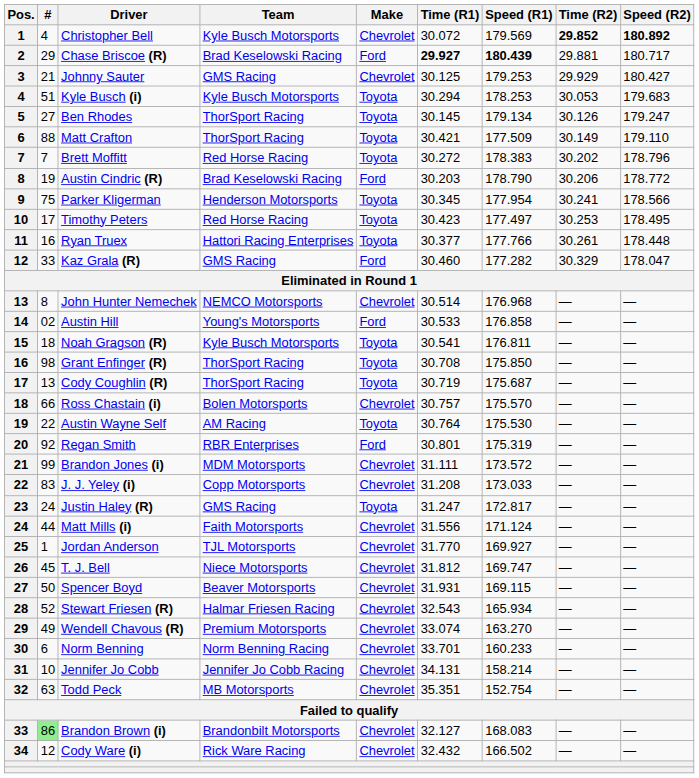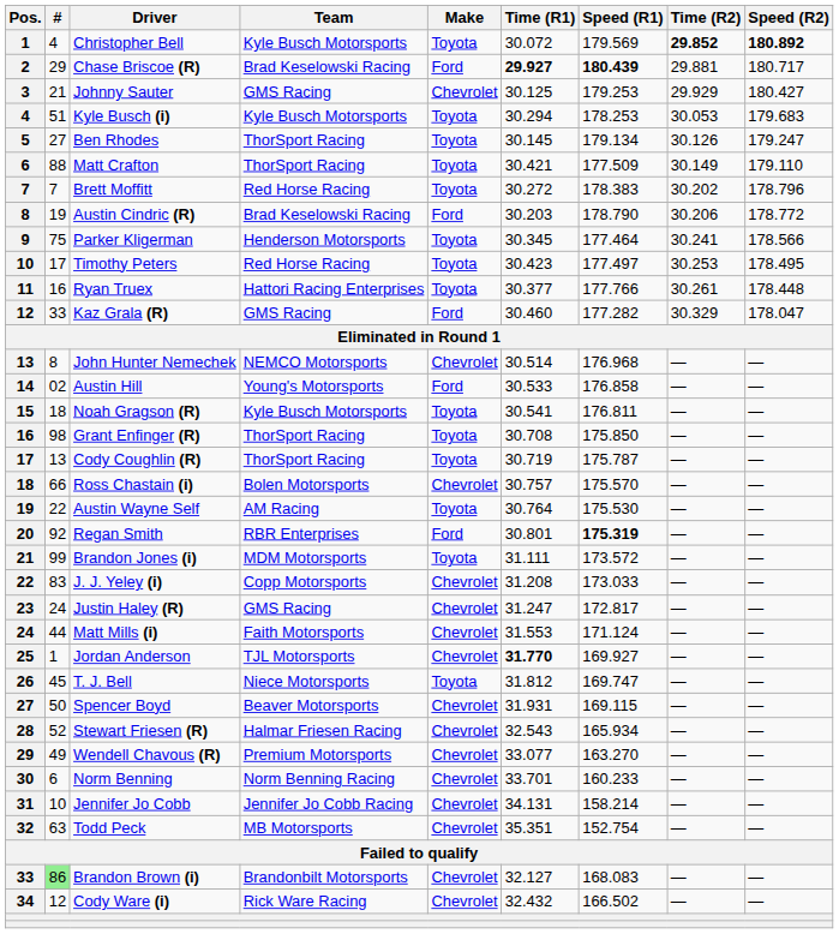 <table class="wikitable" style="font-size:95%">
 <tr>
 <th>Pos.</th>
 <th>#</th>
 <th>Driver</th>
 <th>Team</th>
 <th>Make</th>
 <th>Time (R1)</th>
 <th>Speed (R1)</th>
 <th>Time (R2)</th>
 <th>Speed (R2)</th>
 </tr>
 <tr>
 <th>1</th>
 <td>4</td>
 <td><a href='#'>Christopher Bell</a></td>
 <td><a href='#'>Kyle Busch Motorsports</a></td>
-<td><a href='#'>Chevrolet</a></td>
+<td><a href='#'>Toyota</a></td>
 <td>30.072</td>
 <td>179.569</td>
 <td><strong>29.852</strong></td>
 <td><strong>180.892</strong></td>
 </tr>
 <tr>
 <th>2</th>
 <td>29</td>
 <td><a href='#'>Chase Briscoe</a> <strong>(R)</strong></td>
 <td><a href='#'>Brad Keselowski Racing</a></td>
 <td><a href='#'>Ford</a></td>
 <td><strong>29.927</strong></td>
 <td><strong>180.439</strong></td>
 <td>29.881</td>
 <td>180.717</td>
 </tr>
 <tr>
 <th>3</th>
 <td>21</td>
 <td><a href='#'>Johnny Sauter</a></td>
 <td><a href='#'>GMS Racing</a></td>
 <td><a href='#'>Chevrolet</a></td>
 <td>30.125</td>
 <td>179.253</td>
 <td>29.929</td>
 <td>180.427</td>
 </tr>
 <tr>
 <th>4</th>
 <td>51</td>
 <td><a href='#'>Kyle Busch</a> <strong>(i)</strong></td>
 <td><a href='#'>Kyle Busch Motorsports</a></td>
 <td><a href='#'>Toyota</a></td>
 <td>30.294</td>
 <td>178.253</td>
 <td>30.053</td>
 <td>179.683</td>
 </tr>
 <tr>
 <th>5</th>
 <td>27</td>
 <td><a href='#'>Ben Rhodes</a></td>
 <td><a href='#'>ThorSport Racing</a></td>
 <td><a href='#'>Toyota</a></td>
 <td>30.145</td>
 <td>179.134</td>
 <td>30.126</td>
 <td>179.247</td>
 </tr>
 <tr>
 <th>6</th>
 <td>88</td>
 <td><a href='#'>Matt Crafton</a></td>
 <td><a href='#'>ThorSport Racing</a></td>
 <td><a href='#'>Toyota</a></td>
 <td>30.421</td>
 <td>177.509</td>
 <td>30.149</td>
 <td>179.110</td>
 </tr>
 <tr>
 <th>7</th>
 <td>7</td>
 <td><a href='#'>Brett Moffitt</a></td>
 <td><a href='#'>Red Horse Racing</a></td>
 <td><a href='#'>Toyota</a></td>
 <td>30.272</td>
 <td>178.383</td>
 <td>30.202</td>
 <td>178.796</td>
 </tr>
 <tr>
 <th>8</th>
 <td>19</td>
 <td><a href='#'>Austin Cindric</a> <strong>(R)</strong></td>
 <td><a href='#'>Brad Keselowski Racing</a></td>
 <td><a href='#'>Ford</a></td>
 <td>30.203</td>
 <td>178.790</td>
 <td>30.206</td>
 <td>178.772</td>
 </tr>
 <tr>
 <th>9</th>
 <td>75</td>
 <td><a href='#'>Parker Kligerman</a></td>
 <td><a href='#'>Henderson Motorsports</a></td>
 <td><a href='#'>Toyota</a></td>
 <td>30.345</td>
-<td>177.954</td>
+<td>177.464</td>
 <td>30.241</td>
 <td>178.566</td>
 </tr>
 <tr>
 <th>10</th>
 <td>17</td>
 <td><a href='#'>Timothy Peters</a></td>
 <td><a href='#'>Red Horse Racing</a></td>
 <td><a href='#'>Toyota</a></td>
 <td>30.423</td>
 <td>177.497</td>
 <td>30.253</td>
 <td>178.495</td>
 </tr>
 <tr>
 <th>11</th>
 <td>16</td>
 <td><a href='#'>Ryan Truex</a></td>
 <td><a href='#'>Hattori Racing Enterprises</a></td>
 <td><a href='#'>Toyota</a></td>
 <td>30.377</td>
 <td>177.766</td>
 <td>30.261</td>
 <td>178.448</td>
 </tr>
 <tr>
 <th>12</th>
 <td>33</td>
 <td><a href='#'>Kaz Grala</a> <strong>(R)</strong></td>
 <td><a href='#'>GMS Racing</a></td>
 <td><a href='#'>Ford</a></td>
 <td>30.460</td>
 <td>177.282</td>
 <td>30.329</td>
 <td>178.047</td>
 </tr>
 <tr>
 <th colspan="9">Eliminated in Round 1</th>
 </tr>
 <tr>
 <th>13</th>
 <td>8</td>
 <td><a href='#'>John Hunter Nemechek</a></td>
 <td><a href='#'>NEMCO Motorsports</a></td>
 <td><a href='#'>Chevrolet</a></td>
 <td>30.514</td>
 <td>176.968</td>
 <td>—</td>
 <td>—</td>
 </tr>
 <tr>
 <th>14</th>
 <td>02</td>
 <td><a href='#'>Austin Hill</a></td>
 <td><a href='#'>Young's Motorsports</a></td>
 <td><a href='#'>Ford</a></td>
 <td>30.533</td>
 <td>176.858</td>
 <td>—</td>
 <td>—</td>
 </tr>
 <tr>
 <th>15</th>
 <td>18</td>
 <td><a href='#'>Noah Gragson</a> <strong>(R)</strong></td>
 <td><a href='#'>Kyle Busch Motorsports</a></td>
 <td><a href='#'>Toyota</a></td>
 <td>30.541</td>
 <td>176.811</td>
 <td>—</td>
 <td>—</td>
 </tr>
 <tr>
 <th>16</th>
 <td>98</td>
 <td><a href='#'>Grant Enfinger</a> <strong>(R)</strong></td>
 <td><a href='#'>ThorSport Racing</a></td>
 <td><a href='#'>Toyota</a></td>
 <td>30.708</td>
 <td>175.850</td>
 <td>—</td>
 <td>—</td>
 </tr>
 <tr>
 <th>17</th>
 <td>13</td>
 <td><a href='#'>Cody Coughlin</a> <strong>(R)</strong></td>
 <td><a href='#'>ThorSport Racing</a></td>
 <td><a href='#'>Toyota</a></td>
 <td>30.719</td>
-<td>175.687</td>
+<td>175.787</td>
 <td>—</td>
 <td>—</td>
 </tr>
 <tr>
 <th>18</th>
 <td>66</td>
 <td><a href='#'>Ross Chastain</a> <strong>(i)</strong></td>
 <td><a href='#'>Bolen Motorsports</a></td>
 <td><a href='#'>Chevrolet</a></td>
 <td>30.757</td>
 <td>175.570</td>
 <td>—</td>
 <td>—</td>
 </tr>
 <tr>
 <th>19</th>
 <td>22</td>
 <td><a href='#'>Austin Wayne Self</a></td>
 <td><a href='#'>AM Racing</a></td>
 <td><a href='#'>Toyota</a></td>
 <td>30.764</td>
 <td>175.530</td>
 <td>—</td>
 <td>—</td>
 </tr>
 <tr>
 <th>20</th>
 <td>92</td>
 <td><a href='#'>Regan Smith</a></td>
 <td><a href='#'>RBR Enterprises</a></td>
 <td><a href='#'>Ford</a></td>
 <td>30.801</td>
-<td>175.319</td>
+<td><strong>175.319</strong></td>
 <td>—</td>
 <td>—</td>
 </tr>
 <tr>
 <th>21</th>
 <td>99</td>
 <td><a href='#'>Brandon Jones</a> <strong>(i)</strong></td>
 <td><a href='#'>MDM Motorsports</a></td>
-<td><a href='#'>Chevrolet</a></td>
+<td><a href='#'>Toyota</a></td>
 <td>31.111</td>
 <td>173.572</td>
 <td>—</td>
 <td>—</td>
 </tr>
 <tr>
 <th>22</th>
 <td>83</td>
 <td><a href='#'>J. J. Yeley</a> <strong>(i)</strong></td>
 <td><a href='#'>Copp Motorsports</a></td>
 <td><a href='#'>Chevrolet</a></td>
 <td>31.208</td>
 <td>173.033</td>
 <td>—</td>
 <td>—</td>
 </tr>
 <tr>
 <th>23</th>
 <td>24</td>
 <td><a href='#'>Justin Haley</a> <strong>(R)</strong></td>
 <td><a href='#'>GMS Racing</a></td>
-<td><a href='#'>Toyota</a></td>
+<td><a href='#'>Chevrolet</a></td>
 <td>31.247</td>
 <td>172.817</td>
 <td>—</td>
 <td>—</td>
 </tr>
 <tr>
 <th>24</th>
 <td>44</td>
 <td><a href='#'>Matt Mills</a> <strong>(i)</strong></td>
 <td><a href='#'>Faith Motorsports</a></td>
 <td><a href='#'>Chevrolet</a></td>
-<td>31.556</td>
+<td>31.553</td>
 <td>171.124</td>
 <td>—</td>
 <td>—</td>
 </tr>
 <tr>
 <th>25</th>
 <td>1</td>
 <td><a href='#'>Jordan Anderson</a></td>
 <td><a href='#'>TJL Motorsports</a></td>
 <td><a href='#'>Chevrolet</a></td>
-<td>31.770</td>
+<td><strong>31.770</strong></td>
 <td>169.927</td>
 <td>—</td>
 <td>—</td>
 </tr>
 <tr>
 <th>26</th>
 <td>45</td>
 <td><a href='#'>T. J. Bell</a></td>
 <td><a href='#'>Niece Motorsports</a></td>
-<td><a href='#'>Chevrolet</a></td>
+<td><a href='#'>Toyota</a></td>
 <td>31.812</td>
 <td>169.747</td>
 <td>—</td>
 <td>—</td>
 </tr>
 <tr>
 <th>27</th>
 <td>50</td>
 <td><a href='#'>Spencer Boyd</a></td>
 <td><a href='#'>Beaver Motorsports</a></td>
 <td><a href='#'>Chevrolet</a></td>
 <td>31.931</td>
 <td>169.115</td>
 <td>—</td>
 <td>—</td>
 </tr>
 <tr>
 <th>28</th>
 <td>52</td>
 <td><a href='#'>Stewart Friesen</a> <strong>(R)</strong></td>
 <td><a href='#'>Halmar Friesen Racing</a></td>
 <td><a href='#'>Chevrolet</a></td>
 <td>32.543</td>
 <td>165.934</td>
 <td>—</td>
 <td>—</td>
 </tr>
 <tr>
 <th>29</th>
 <td>49</td>
 <td><a href='#'>Wendell Chavous</a> <strong>(R)</strong></td>
 <td><a href='#'>Premium Motorsports</a></td>
 <td><a href='#'>Chevrolet</a></td>
-<td>33.074</td>
+<td>33.077</td>
 <td>163.270</td>
 <td>—</td>
 <td>—</td>
 </tr>
 <tr>
 <th>30</th>
 <td>6</td>
 <td><a href='#'>Norm Benning</a></td>
 <td><a href='#'>Norm Benning Racing</a></td>
 <td><a href='#'>Chevrolet</a></td>
 <td>33.701</td>
 <td>160.233</td>
 <td>—</td>
 <td>—</td>
 </tr>
 <tr>
 <th>31</th>
 <td>10</td>
 <td><a href='#'>Jennifer Jo Cobb</a></td>
 <td><a href='#'>Jennifer Jo Cobb Racing</a></td>
 <td><a href='#'>Chevrolet</a></td>
 <td>34.131</td>
 <td>158.214</td>
 <td>—</td>
 <td>—</td>
 </tr>
 <tr>
 <th>32</th>
 <td>63</td>
 <td><a href='#'>Todd Peck</a></td>
 <td><a href='#'>MB Motorsports</a></td>
 <td><a href='#'>Chevrolet</a></td>
 <td>35.351</td>
 <td>152.754</td>
 <td>—</td>
 <td>—</td>
 </tr>
 <tr>
 <th colspan="9">Failed to qualify</th>
 </tr>
 <tr>
 <th>33</th>
 <td style="background: lightgreen;">86</td>
 <td><a href='#'>Brandon Brown</a> <strong>(i)</strong></td>
 <td><a href='#'>Brandonbilt Motorsports</a></td>
 <td><a href='#'>Chevrolet</a></td>
 <td>32.127</td>
 <td>168.083</td>
 <td>—</td>
 <td>—</td>
 </tr>
 <tr>
 <th>34</th>
 <td>12</td>
 <td><a href='#'>Cody Ware</a> <strong>(i)</strong></td>
 <td><a href='#'>Rick Ware Racing</a></td>
 <td><a href='#'>Chevrolet</a></td>
 <td>32.432</td>
 <td>166.502</td>
 <td>—</td>
 <td>—</td>
 </tr>
 <tr>
 <th colspan="9"></th>
 </tr>
 <tr>
 <th colspan="9"></th>
 </tr>
 </table>
